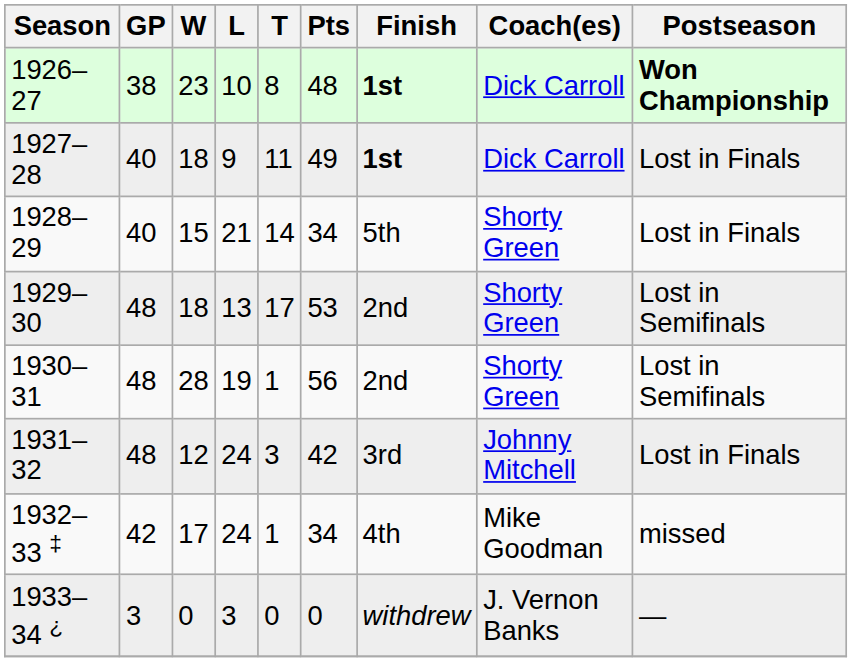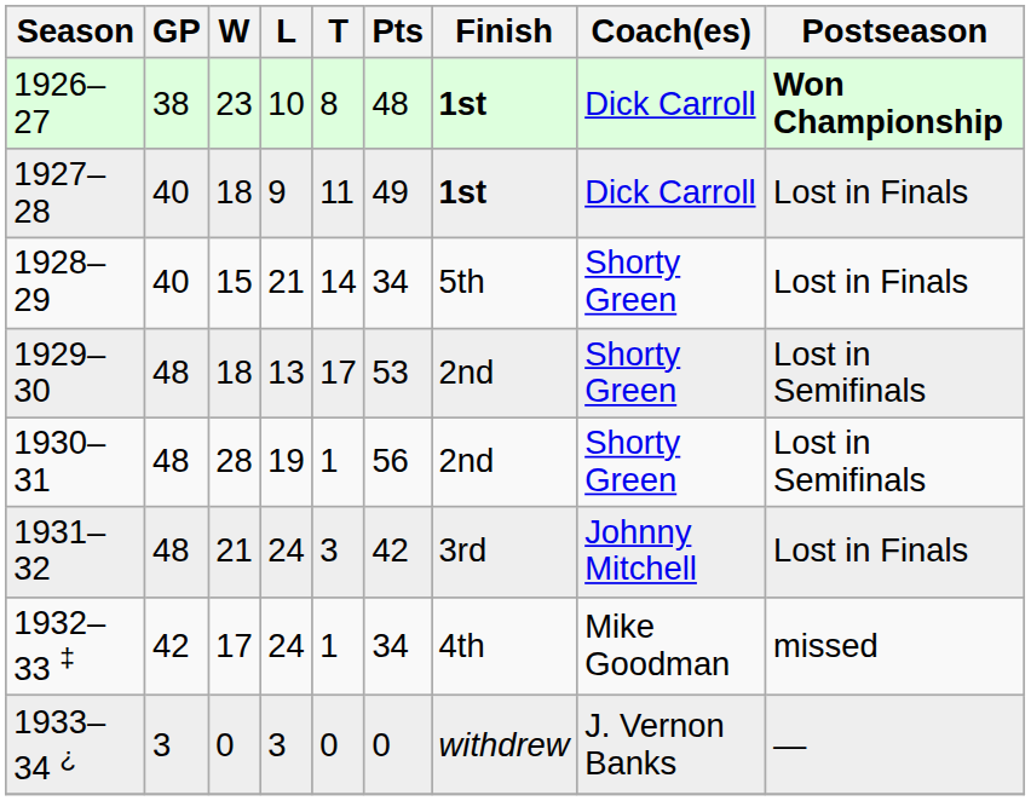 <table class="wikitable" width=39%>
 <tr>
 <th>Season</th>
 <th>GP</th>
 <th>W</th>
 <th>L</th>
 <th>T</th>
 <th>Pts</th>
 <th>Finish</th>
 <th>Coach(es)</th>
 <th>Postseason</th>
 </tr>
 <tr bgcolor=ddffdd>
 <td>1926–27</td>
 <td>38</td>
 <td>23</td>
 <td>10</td>
 <td>8</td>
 <td>48</td>
 <td><strong>1st</strong></td>
 <td><a href='#'>Dick Carroll</a></td>
 <td><strong>Won Championship</strong></td>
 </tr>
 <tr bgcolor=eeeeee>
 <td>1927–28</td>
 <td>40</td>
 <td>18</td>
 <td>9</td>
 <td>11</td>
 <td>49</td>
 <td><strong>1st</strong></td>
 <td><a href='#'>Dick Carroll</a></td>
 <td>Lost in Finals</td>
 </tr>
 <tr>
 <td>1928–29</td>
 <td>40</td>
 <td>15</td>
 <td>21</td>
 <td>14</td>
 <td>34</td>
 <td>5th</td>
 <td><a href='#'>Shorty Green</a></td>
 <td>Lost in Finals</td>
 </tr>
 <tr bgcolor=eeeeee>
 <td>1929–30</td>
 <td>48</td>
 <td>18</td>
 <td>13</td>
 <td>17</td>
 <td>53</td>
 <td>2nd</td>
 <td><a href='#'>Shorty Green</a></td>
 <td>Lost in Semifinals</td>
 </tr>
 <tr>
 <td>1930–31</td>
 <td>48</td>
 <td>28</td>
 <td>19</td>
 <td>1</td>
 <td>56</td>
 <td>2nd</td>
 <td><a href='#'>Shorty Green</a></td>
 <td>Lost in Semifinals</td>
 </tr>
 <tr bgcolor=eeeeee>
 <td>1931–32</td>
 <td>48</td>
-<td>12</td>
+<td>21</td>
 <td>24</td>
 <td>3</td>
 <td>42</td>
 <td>3rd</td>
 <td><a href='#'>Johnny Mitchell</a></td>
 <td>Lost in Finals</td>
 </tr>
 <tr>
 <td>1932–33 <sup>‡</sup></td>
 <td>42</td>
 <td>17</td>
 <td>24</td>
 <td>1</td>
 <td>34</td>
 <td>4th</td>
 <td>Mike Goodman</td>
 <td>missed</td>
 </tr>
 <tr bgcolor=eeeeee>
 <td>1933–34 <sup>¿</sup></td>
 <td>3</td>
 <td>0</td>
 <td>3</td>
 <td>0</td>
 <td>0</td>
 <td><em>withdrew</em></td>
 <td>J. Vernon Banks</td>
 <td>—</td>
 </tr>
 <tr>
 </tr>
 </table>
